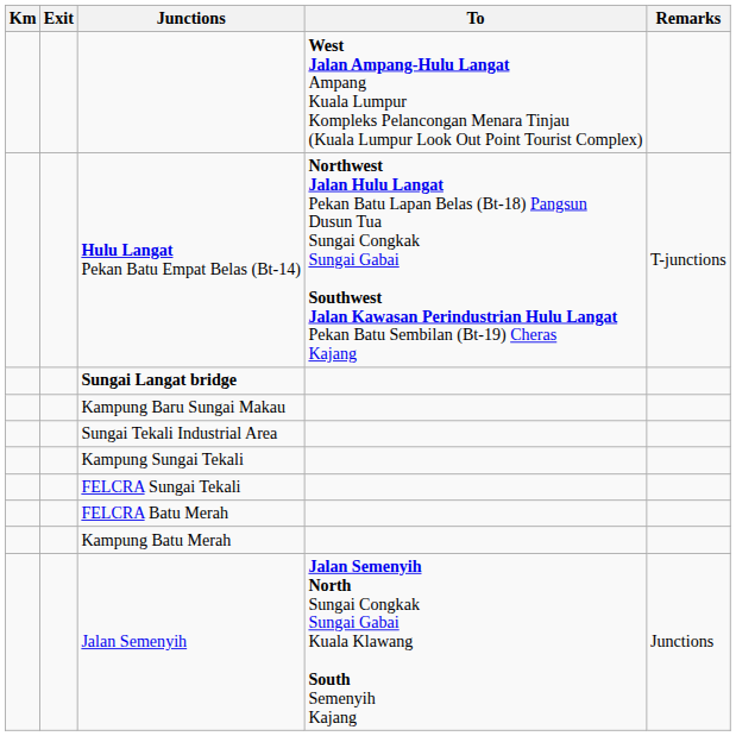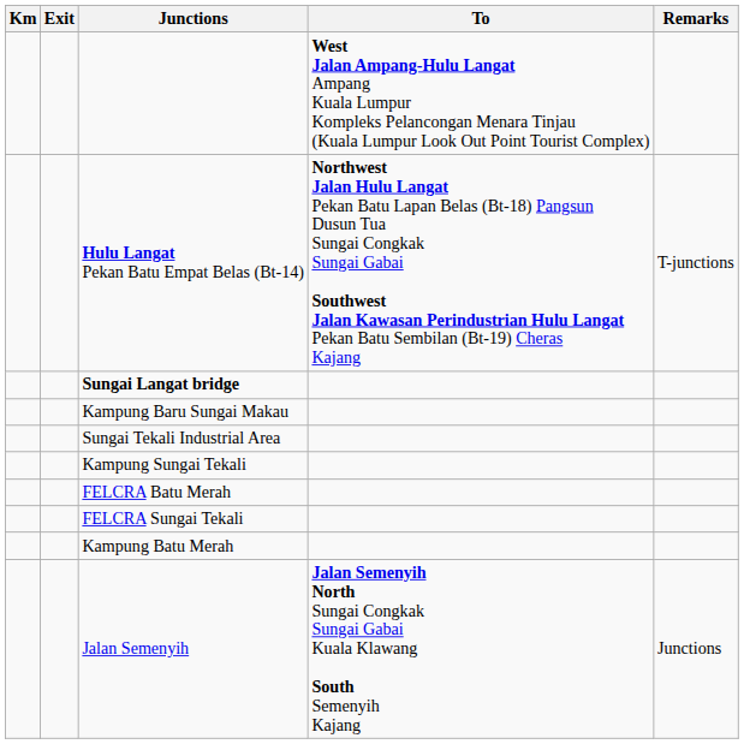 <table class="wikitable">
 <tr>
 <th>Km</th>
 <th>Exit</th>
 <th>Junctions</th>
 <th>To</th>
 <th>Remarks</th>
 </tr>
 <tr>
 <td></td>
 <td></td>
 <td></td>
 <td><strong>West</strong><br> <strong><a href='#'>Jalan Ampang-Hulu Langat</a></strong><br>Ampang<br>Kuala Lumpur<br>Kompleks Pelancongan Menara Tinjau<br>(Kuala Lumpur Look Out Point Tourist Complex)</td>
 <td></td>
 </tr>
 <tr>
 <td></td>
 <td></td>
 <td><strong><a href='#'>Hulu Langat</a></strong><br>Pekan Batu Empat Belas (Bt-14)</td>
 <td><strong>Northwest</strong><br> <strong><a href='#'>Jalan Hulu Langat</a></strong><br>Pekan Batu Lapan Belas (Bt-18) <a href='#'>Pangsun</a><br>Dusun Tua<br>Sungai Congkak<br><a href='#'>Sungai Gabai</a><br><br><strong>Southwest</strong><br> <strong><a href='#'>Jalan Kawasan Perindustrian Hulu Langat</a></strong><br>Pekan Batu Sembilan (Bt-19) <a href='#'>Cheras</a><br><a href='#'>Kajang</a></td>
 <td>T-junctions</td>
 </tr>
 <tr>
 <td></td>
 <td></td>
 <td><strong>Sungai Langat bridge</strong></td>
 <td></td>
 <td></td>
 </tr>
 <tr>
 <td></td>
 <td></td>
 <td>Kampung Baru Sungai Makau</td>
 <td></td>
 <td></td>
 </tr>
 <tr>
 <td></td>
 <td></td>
 <td>Sungai Tekali Industrial Area</td>
 <td></td>
 <td></td>
 </tr>
 <tr>
 <td></td>
 <td></td>
 <td>Kampung Sungai Tekali</td>
 <td></td>
 <td></td>
 </tr>
 <tr>
 <td></td>
 <td></td>
-<td><a href='#'>FELCRA</a> Sungai Tekali</td>
+<td><a href='#'>FELCRA</a> Batu Merah</td>
 <td></td>
 <td></td>
 </tr>
 <tr>
 <td></td>
 <td></td>
-<td><a href='#'>FELCRA</a> Batu Merah</td>
+<td><a href='#'>FELCRA</a> Sungai Tekali</td>
 <td></td>
 <td></td>
 </tr>
 <tr>
 <td></td>
 <td></td>
 <td>Kampung Batu Merah</td>
 <td></td>
 <td></td>
 </tr>
 <tr>
 <td></td>
 <td></td>
 <td><a href='#'>Jalan Semenyih</a></td>
 <td> <strong><a href='#'>Jalan Semenyih</a></strong><br><strong>North</strong><br> Sungai Congkak<br> <a href='#'>Sungai Gabai</a><br>   Kuala Klawang<br><br><strong>South</strong><br> Semenyih<br> Kajang</td>
 <td>Junctions</td>
 </tr>
 </table>
